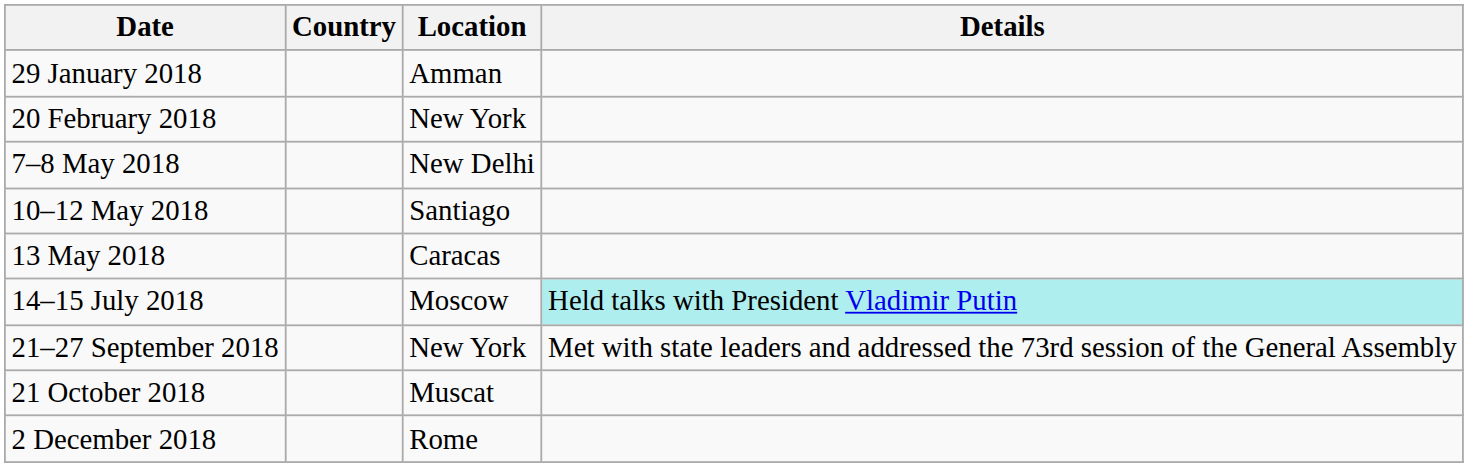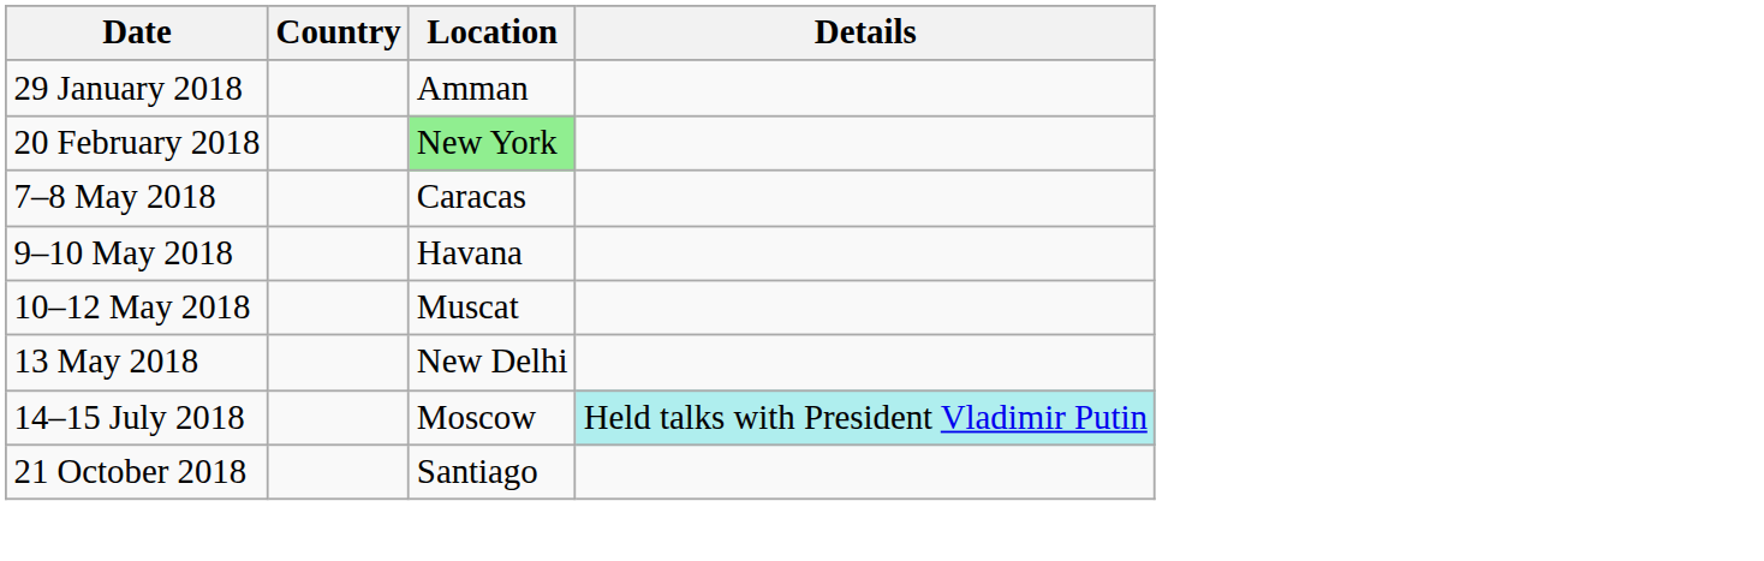 <table class="wikitable">
 <tr>
 <th>Date</th>
 <th>Country</th>
 <th>Location</th>
 <th>Details</th>
 </tr>
 <tr>
 <td>29 January 2018</td>
 <td></td>
 <td>Amman</td>
 <td></td>
 </tr>
 <tr>
 <td>20 February 2018</td>
 <td></td>
-<td>New York</td>
+<td style="background: lightgreen;">New York</td>
 <td></td>
 </tr>
 <tr>
 <td>7–8 May 2018</td>
 <td></td>
-<td>New Delhi</td>
+<td>Caracas</td>
+<td></td>
+</tr>
+<tr>
+<td>9–10 May 2018</td>
+<td></td>
+<td>Havana</td>
 <td></td>
 </tr>
 <tr>
 <td>10–12 May 2018</td>
 <td></td>
-<td>Santiago</td>
+<td>Muscat</td>
 <td></td>
 </tr>
 <tr>
 <td>13 May 2018</td>
 <td></td>
-<td>Caracas</td>
+<td>New Delhi</td>
 <td></td>
 </tr>
 <tr>
 <td>14–15 July 2018</td>
 <td></td>
 <td>Moscow</td>
 <td style="background: paleturquoise;">Held talks with President <a href='#'>Vladimir Putin</a></td>
 </tr>
 <tr>
-<td>21–27 September 2018</td>
-<td></td>
-<td>New York</td>
-<td>Met with state leaders and addressed the 73rd session of the General Assembly</td>
-</tr>
-<tr>
 <td>21 October 2018</td>
 <td></td>
-<td>Muscat</td>
-<td></td>
-</tr>
-<tr>
-<td>2 December 2018</td>
-<td></td>
-<td>Rome</td>
+<td>Santiago</td>
 <td></td>
 </tr>
 </table>
